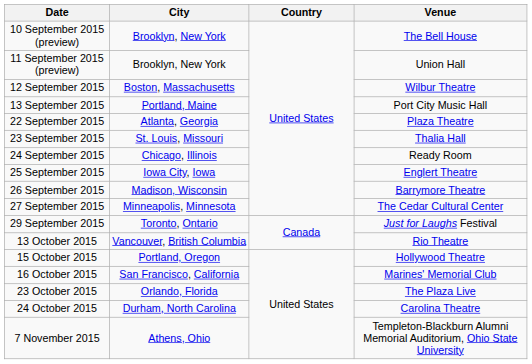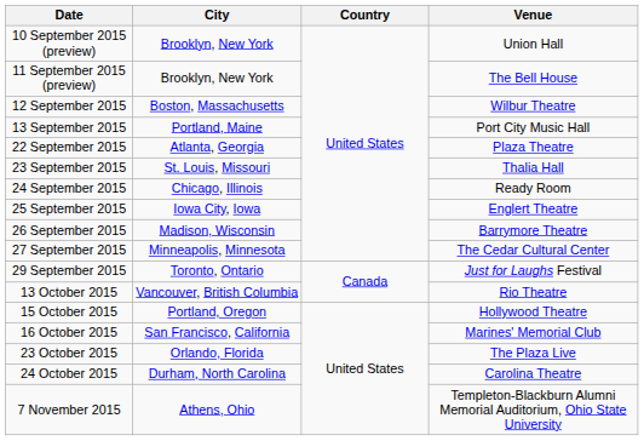 <table class="wikitable" style="text-align:center;">
 <tr>
 <th style="width:150px;">Date</th>
 <th style="width:200px;">City</th>
 <th style="width:150px;">Country</th>
 <th style="width:250px;">Venue</th>
 </tr>
 <tr>
 <td>10 September 2015 (preview)</td>
 <td><a href='#'>Brooklyn</a>, <a href='#'>New York</a></td>
 <td rowspan="10"><a href='#'>United States</a></td>
-<td><a href='#'>The Bell House</a></td>
+<td>Union Hall</td>
 </tr>
 <tr>
 <td>11 September 2015 (preview)</td>
 <td>Brooklyn, New York</td>
-<td>Union Hall</td>
+<td><a href='#'>The Bell House</a></td>
 </tr>
 <tr>
 <td>12 September 2015</td>
 <td><a href='#'>Boston</a>, <a href='#'>Massachusetts</a></td>
 <td><a href='#'>Wilbur Theatre</a></td>
 </tr>
 <tr>
 <td>13 September 2015</td>
 <td><a href='#'>Portland, Maine</a></td>
 <td>Port City Music Hall</td>
 </tr>
 <tr>
 <td>22 September 2015</td>
 <td><a href='#'>Atlanta</a>, <a href='#'>Georgia</a></td>
 <td><a href='#'>Plaza Theatre</a></td>
 </tr>
 <tr>
 <td>23 September 2015</td>
 <td><a href='#'>St. Louis</a>, <a href='#'>Missouri</a></td>
 <td><a href='#'>Thalia Hall</a></td>
 </tr>
 <tr>
 <td>24 September 2015</td>
 <td><a href='#'>Chicago</a>, <a href='#'>Illinois</a></td>
 <td>Ready Room</td>
 </tr>
 <tr>
 <td>25 September 2015</td>
 <td><a href='#'>Iowa City</a>, <a href='#'>Iowa</a></td>
 <td><a href='#'>Englert Theatre</a></td>
 </tr>
 <tr>
 <td>26 September 2015</td>
 <td><a href='#'>Madison, Wisconsin</a></td>
 <td><a href='#'>Barrymore Theatre</a></td>
 </tr>
 <tr>
 <td>27 September 2015</td>
 <td><a href='#'>Minneapolis</a>, <a href='#'>Minnesota</a></td>
 <td><a href='#'>The Cedar Cultural Center</a></td>
 </tr>
 <tr>
 <td>29 September 2015</td>
 <td><a href='#'>Toronto</a>, <a href='#'>Ontario</a></td>
 <td rowspan="2"><a href='#'>Canada</a></td>
 <td><em><a href='#'>Just for Laughs</a></em> Festival</td>
 </tr>
 <tr>
 <td>13 October 2015</td>
 <td><a href='#'>Vancouver</a>, <a href='#'>British Columbia</a></td>
 <td><a href='#'>Rio Theatre</a></td>
 </tr>
 <tr>
 <td>15 October 2015</td>
 <td><a href='#'>Portland, Oregon</a></td>
 <td rowspan="5">United States</td>
 <td><a href='#'>Hollywood Theatre</a></td>
 </tr>
 <tr>
 <td>16 October 2015</td>
 <td><a href='#'>San Francisco</a>, <a href='#'>California</a></td>
 <td><a href='#'>Marines' Memorial Club</a></td>
 </tr>
 <tr>
 <td>23 October 2015</td>
 <td><a href='#'>Orlando, Florida</a></td>
 <td><a href='#'>The Plaza Live</a></td>
 </tr>
 <tr>
 <td>24 October 2015</td>
 <td><a href='#'>Durham, North Carolina</a></td>
 <td><a href='#'>Carolina Theatre</a></td>
 </tr>
 <tr>
 <td>7 November 2015</td>
 <td><a href='#'>Athens, Ohio</a></td>
 <td>Templeton-Blackburn Alumni Memorial Auditorium, <a href='#'>Ohio State University</a></td>
 </tr>
 </table>
